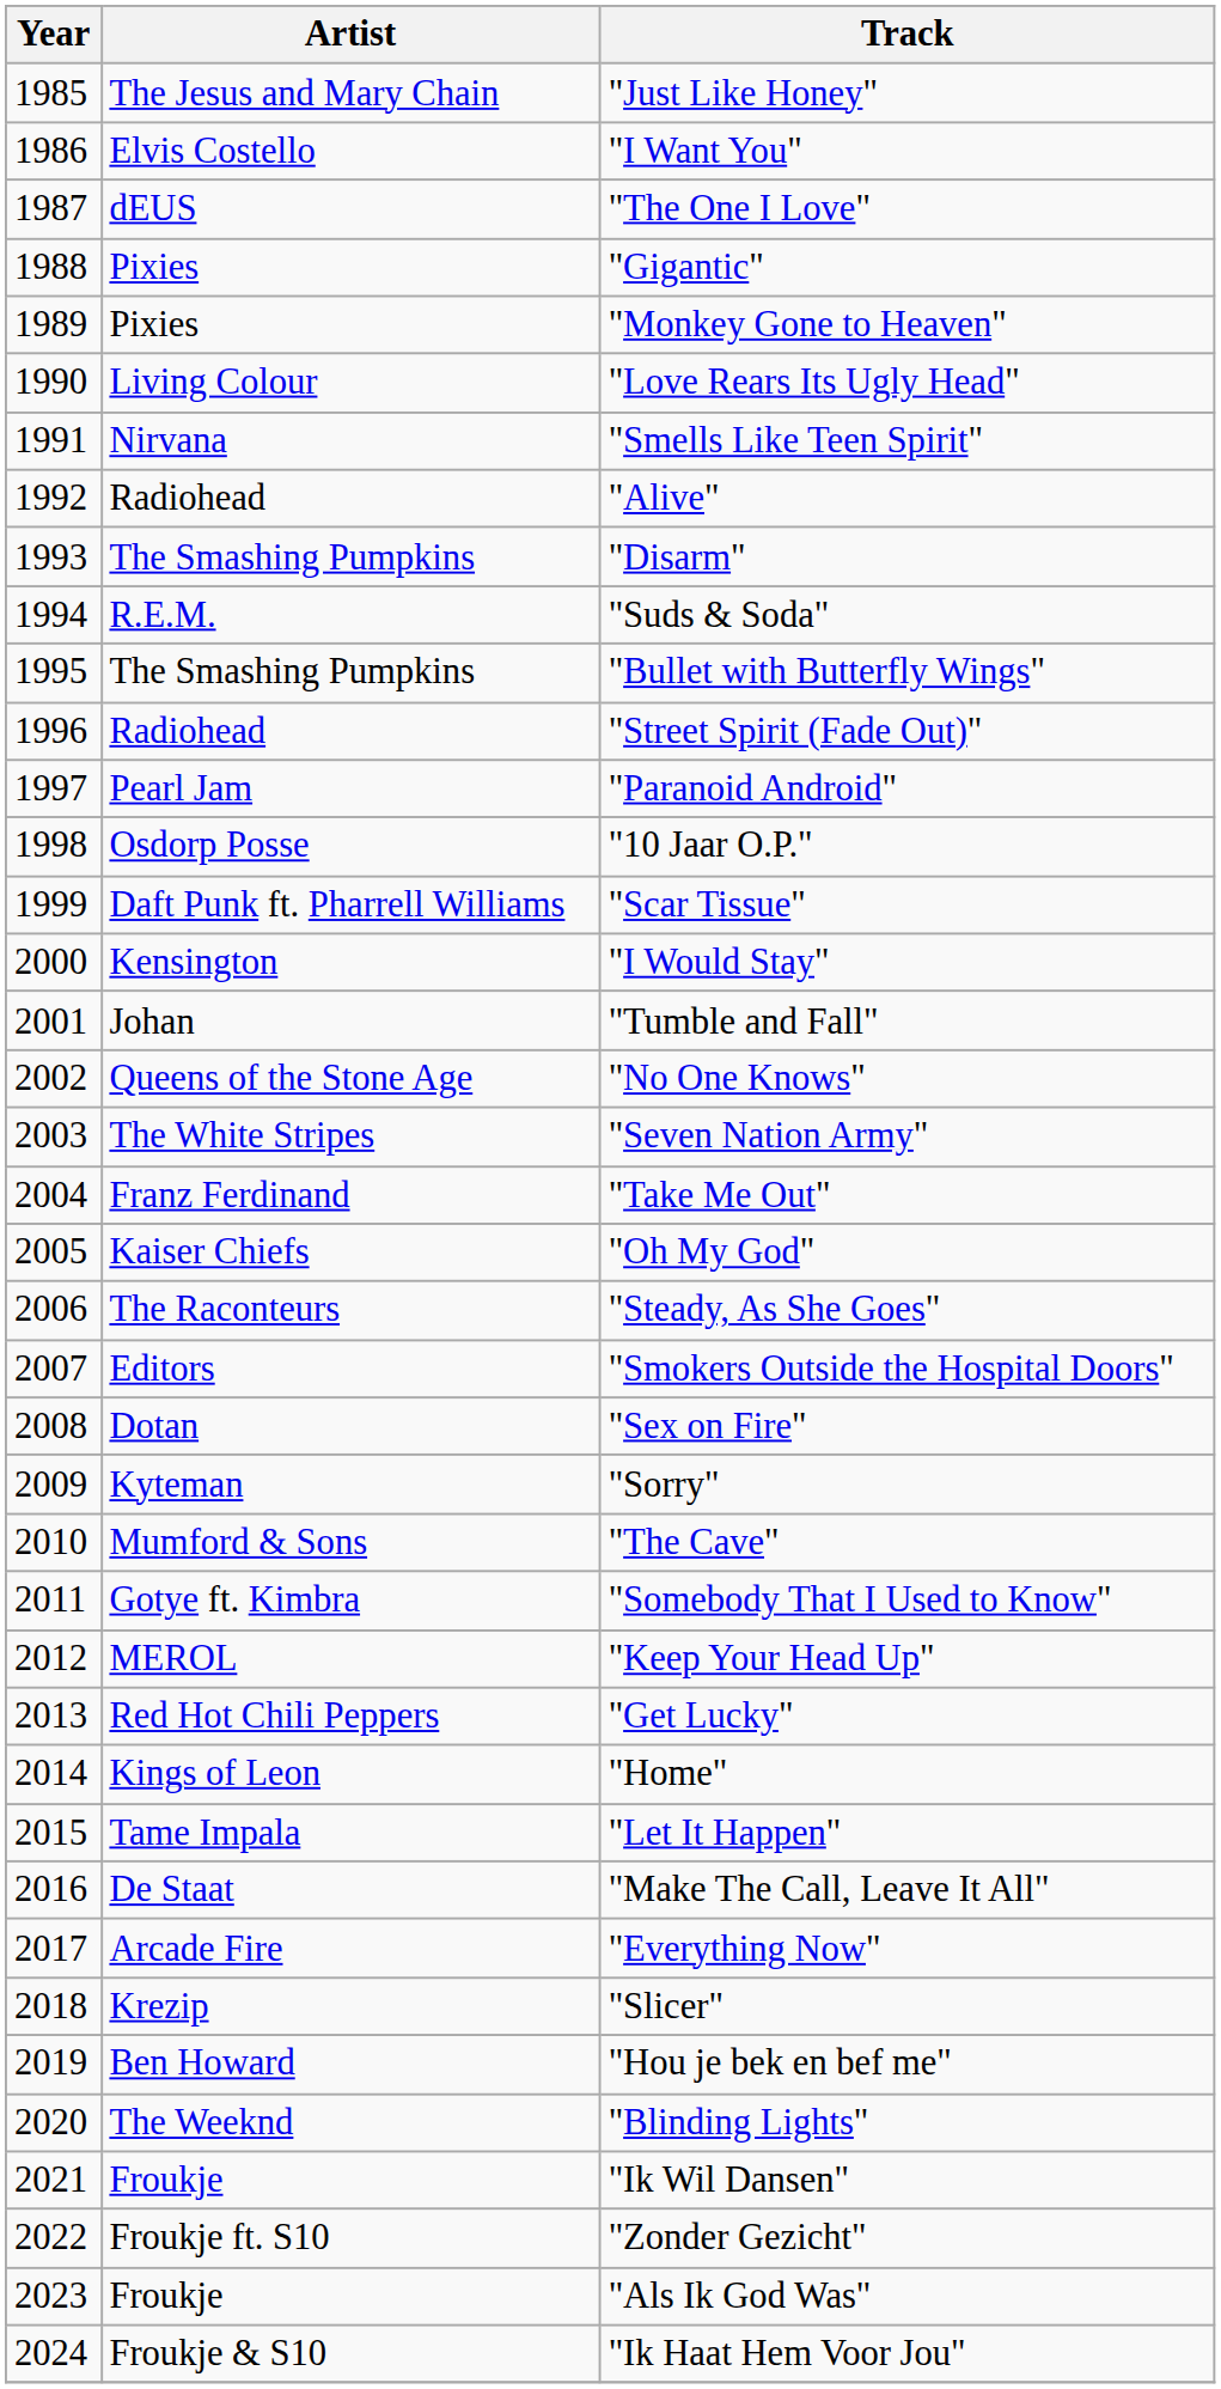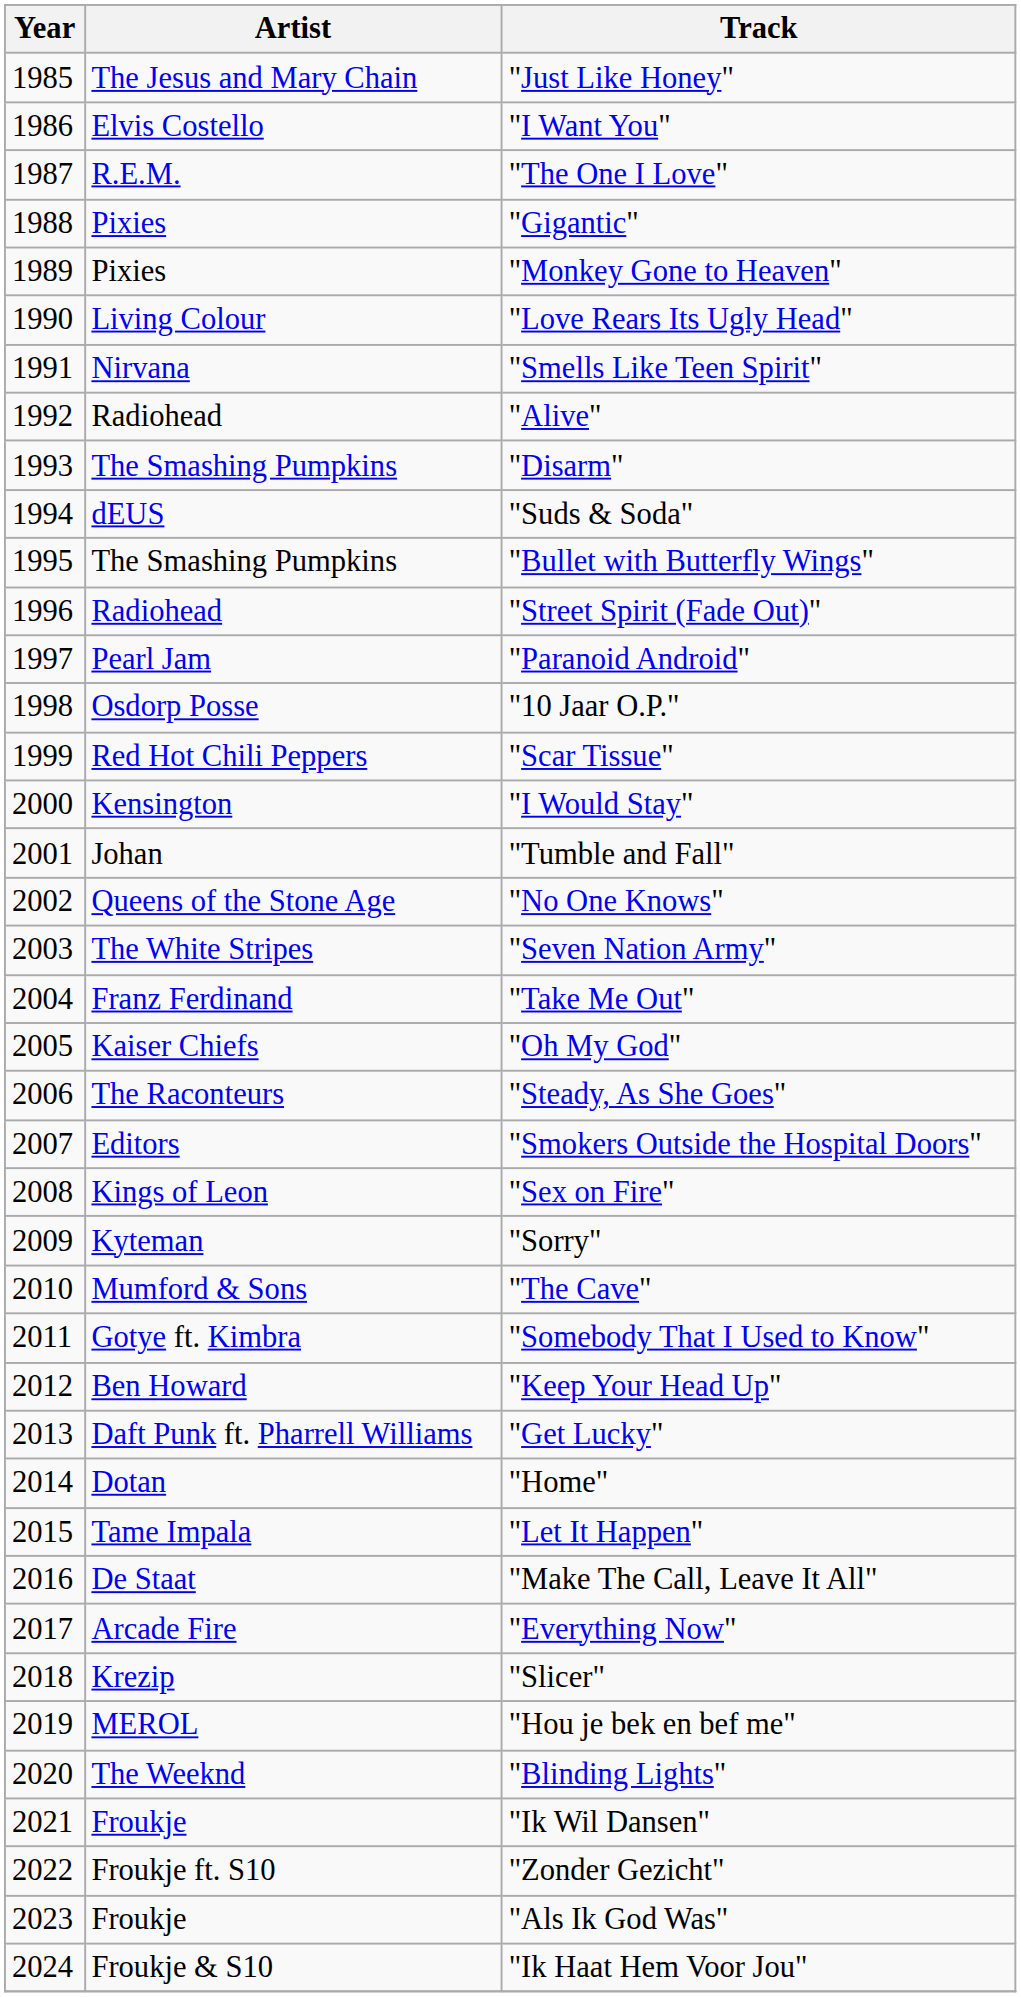 <table class="wikitable sortable" width=60%>
 <tr>
 <th>Year</th>
 <th>Artist</th>
 <th>Track</th>
 </tr>
 <tr>
 <td>1985</td>
 <td><a href='#'>The Jesus and Mary Chain</a></td>
 <td>"<a href='#'>Just Like Honey</a>"</td>
 </tr>
 <tr>
 <td>1986</td>
 <td><a href='#'>Elvis Costello</a></td>
 <td>"<a href='#'>I Want You</a>"</td>
 </tr>
 <tr>
 <td>1987</td>
-<td><a href='#'>dEUS</a></td>
+<td><a href='#'>R.E.M.</a></td>
 <td>"<a href='#'>The One I Love</a>"</td>
 </tr>
 <tr>
 <td>1988</td>
 <td><a href='#'>Pixies</a></td>
 <td>"<a href='#'>Gigantic</a>"</td>
 </tr>
 <tr>
 <td>1989</td>
 <td>Pixies</td>
 <td>"<a href='#'>Monkey Gone to Heaven</a>"</td>
 </tr>
 <tr>
 <td>1990</td>
 <td><a href='#'>Living Colour</a></td>
 <td>"<a href='#'>Love Rears Its Ugly Head</a>"</td>
 </tr>
 <tr>
 <td>1991</td>
 <td><a href='#'>Nirvana</a></td>
 <td>"<a href='#'>Smells Like Teen Spirit</a>"</td>
 </tr>
 <tr>
 <td>1992</td>
 <td>Radiohead</td>
 <td>"<a href='#'>Alive</a>"</td>
 </tr>
 <tr>
 <td>1993</td>
 <td><a href='#'>The Smashing Pumpkins</a></td>
 <td>"<a href='#'>Disarm</a>"</td>
 </tr>
 <tr>
 <td>1994</td>
-<td><a href='#'>R.E.M.</a></td>
+<td><a href='#'>dEUS</a></td>
 <td>"Suds & Soda"</td>
 </tr>
 <tr>
 <td>1995</td>
 <td>The Smashing Pumpkins</td>
 <td>"<a href='#'>Bullet with Butterfly Wings</a>"</td>
 </tr>
 <tr>
 <td>1996</td>
 <td><a href='#'>Radiohead</a></td>
 <td>"<a href='#'>Street Spirit (Fade Out)</a>"</td>
 </tr>
 <tr>
 <td>1997</td>
 <td><a href='#'>Pearl Jam</a></td>
 <td>"<a href='#'>Paranoid Android</a>"</td>
 </tr>
 <tr>
 <td>1998</td>
 <td><a href='#'>Osdorp Posse</a></td>
 <td>"10 Jaar O.P."</td>
 </tr>
 <tr>
 <td>1999</td>
-<td><a href='#'>Daft Punk</a> ft. <a href='#'>Pharrell Williams</a></td>
+<td><a href='#'>Red Hot Chili Peppers</a></td>
 <td>"<a href='#'>Scar Tissue</a>"</td>
 </tr>
 <tr>
 <td>2000</td>
 <td><a href='#'>Kensington</a></td>
 <td>"<a href='#'>I Would Stay</a>"</td>
 </tr>
 <tr>
 <td>2001</td>
 <td>Johan</td>
 <td>"Tumble and Fall"</td>
 </tr>
 <tr>
 <td>2002</td>
 <td><a href='#'>Queens of the Stone Age</a></td>
 <td>"<a href='#'>No One Knows</a>"</td>
 </tr>
 <tr>
 <td>2003</td>
 <td><a href='#'>The White Stripes</a></td>
 <td>"<a href='#'>Seven Nation Army</a>"</td>
 </tr>
 <tr>
 <td>2004</td>
 <td><a href='#'>Franz Ferdinand</a></td>
 <td>"<a href='#'>Take Me Out</a>"</td>
 </tr>
 <tr>
 <td>2005</td>
 <td><a href='#'>Kaiser Chiefs</a></td>
 <td>"<a href='#'>Oh My God</a>"</td>
 </tr>
 <tr>
 <td>2006</td>
 <td><a href='#'>The Raconteurs</a></td>
 <td>"<a href='#'>Steady, As She Goes</a>"</td>
 </tr>
 <tr>
 <td>2007</td>
 <td><a href='#'>Editors</a></td>
 <td>"<a href='#'>Smokers Outside the Hospital Doors</a>"</td>
 </tr>
 <tr>
 <td>2008</td>
-<td><a href='#'>Dotan</a></td>
+<td><a href='#'>Kings of Leon</a></td>
 <td>"<a href='#'>Sex on Fire</a>"</td>
 </tr>
 <tr>
 <td>2009</td>
 <td><a href='#'>Kyteman</a></td>
 <td>"Sorry"</td>
 </tr>
 <tr>
 <td>2010</td>
 <td><a href='#'>Mumford & Sons</a></td>
 <td>"<a href='#'>The Cave</a>"</td>
 </tr>
 <tr>
 <td>2011</td>
 <td><a href='#'>Gotye</a> ft. <a href='#'>Kimbra</a></td>
 <td>"<a href='#'>Somebody That I Used to Know</a>"</td>
 </tr>
 <tr>
 <td>2012</td>
-<td><a href='#'>MEROL</a></td>
+<td><a href='#'>Ben Howard</a></td>
 <td>"<a href='#'>Keep Your Head Up</a>"</td>
 </tr>
 <tr>
 <td>2013</td>
-<td><a href='#'>Red Hot Chili Peppers</a></td>
+<td><a href='#'>Daft Punk</a> ft. <a href='#'>Pharrell Williams</a></td>
 <td>"<a href='#'>Get Lucky</a>"</td>
 </tr>
 <tr>
 <td>2014</td>
-<td><a href='#'>Kings of Leon</a></td>
+<td><a href='#'>Dotan</a></td>
 <td>"Home"</td>
 </tr>
 <tr>
 <td>2015</td>
 <td><a href='#'>Tame Impala</a></td>
 <td>"<a href='#'>Let It Happen</a>"</td>
 </tr>
 <tr>
 <td>2016</td>
 <td><a href='#'>De Staat</a></td>
 <td>"Make The Call, Leave It All"</td>
 </tr>
 <tr>
 <td>2017</td>
 <td><a href='#'>Arcade Fire</a></td>
 <td>"<a href='#'>Everything Now</a>"</td>
 </tr>
 <tr>
 <td>2018</td>
 <td><a href='#'>Krezip</a></td>
 <td>"Slicer"</td>
 </tr>
 <tr>
 <td>2019</td>
-<td><a href='#'>Ben Howard</a></td>
+<td><a href='#'>MEROL</a></td>
 <td>"Hou je bek en bef me"</td>
 </tr>
 <tr>
 <td>2020</td>
 <td><a href='#'>The Weeknd</a></td>
 <td>"<a href='#'>Blinding Lights</a>"</td>
 </tr>
 <tr>
 <td>2021</td>
 <td><a href='#'>Froukje</a></td>
 <td>"Ik Wil Dansen"</td>
 </tr>
 <tr>
 <td>2022</td>
 <td>Froukje ft. S10</td>
 <td>"Zonder Gezicht"</td>
 </tr>
 <tr>
 <td>2023</td>
 <td>Froukje</td>
 <td>"Als Ik God Was"</td>
 </tr>
 <tr>
 <td>2024</td>
 <td>Froukje & S10</td>
 <td>"Ik Haat Hem Voor Jou"</td>
 </tr>
 <tr>
 </tr>
 </table>
